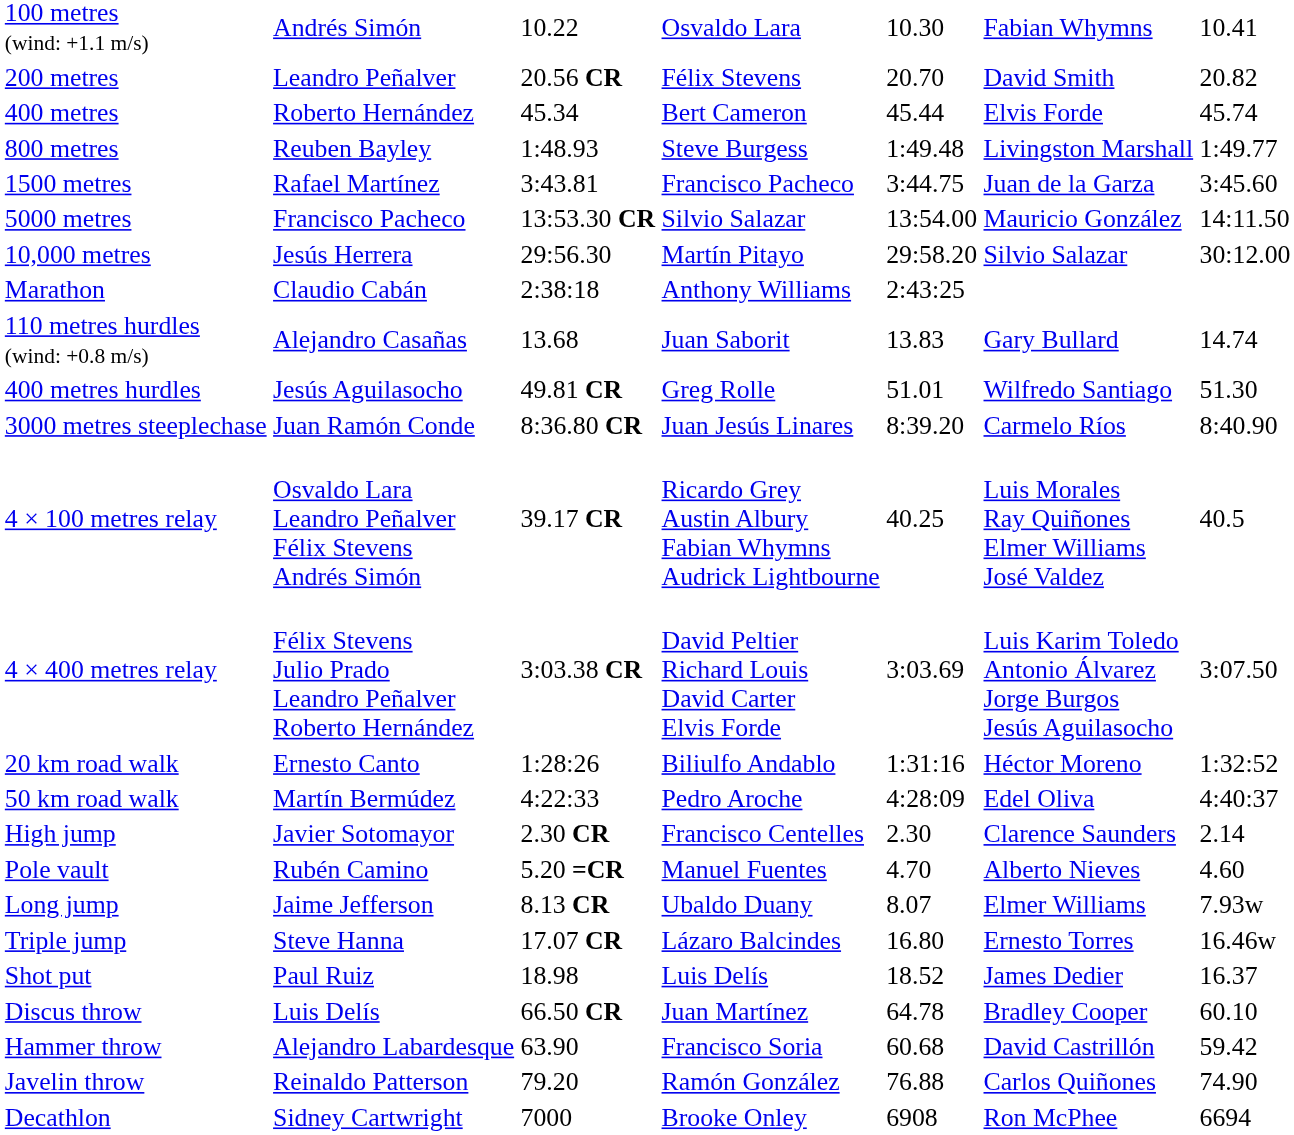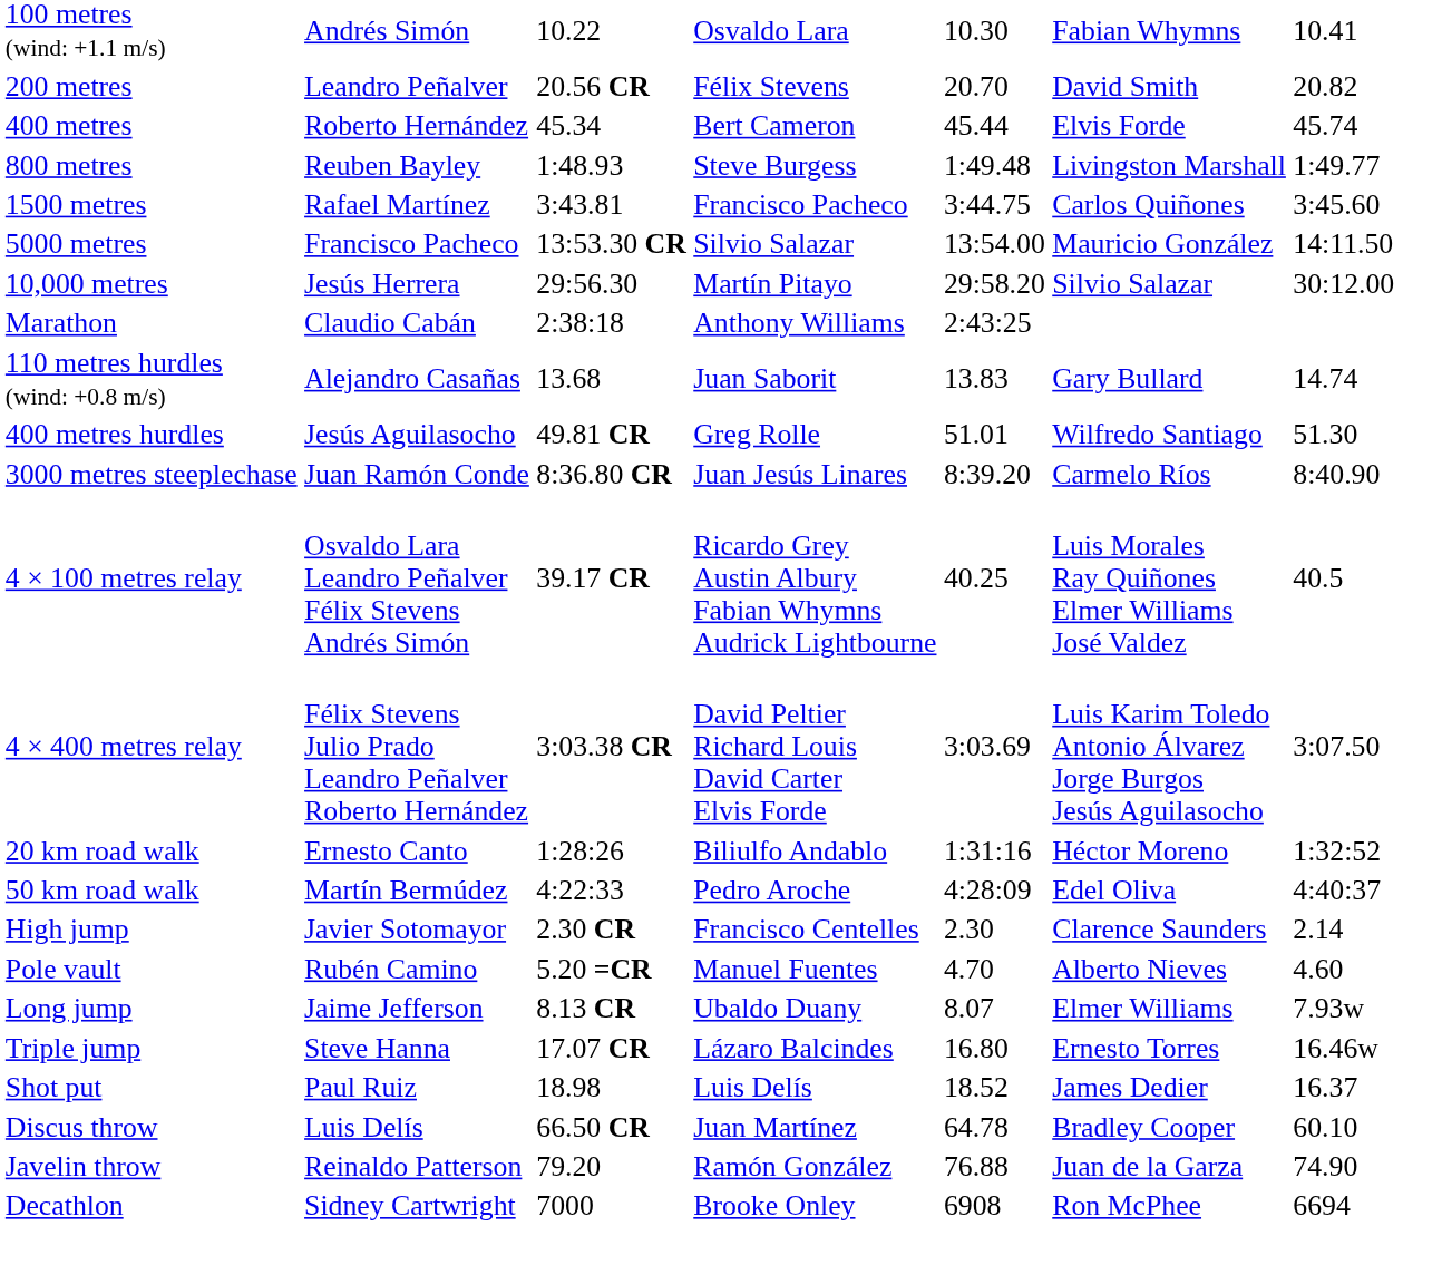 <table>
 <tr>
 <td><a href='#'>100 metres</a><br><small>(wind: +1.1 m/s)</small></td>
 <td><a href='#'>Andrés Simón</a><br> </td>
 <td>10.22</td>
 <td><a href='#'>Osvaldo Lara</a><br> </td>
 <td>10.30</td>
 <td><a href='#'>Fabian Whymns</a><br> </td>
 <td>10.41</td>
 </tr>
 <tr>
 <td><a href='#'>200 metres</a></td>
 <td><a href='#'>Leandro Peñalver</a><br> </td>
 <td>20.56 <strong>CR</strong></td>
 <td><a href='#'>Félix Stevens</a><br> </td>
 <td>20.70</td>
 <td><a href='#'>David Smith</a><br> </td>
 <td>20.82</td>
 </tr>
 <tr>
 <td><a href='#'>400 metres</a></td>
 <td><a href='#'>Roberto Hernández</a><br> </td>
 <td>45.34</td>
 <td><a href='#'>Bert Cameron</a><br> </td>
 <td>45.44</td>
 <td><a href='#'>Elvis Forde</a><br> </td>
 <td>45.74</td>
 </tr>
 <tr>
 <td><a href='#'>800 metres</a></td>
 <td><a href='#'>Reuben Bayley</a><br> </td>
 <td>1:48.93</td>
 <td><a href='#'>Steve Burgess</a><br> </td>
 <td>1:49.48</td>
 <td><a href='#'>Livingston Marshall</a><br> </td>
 <td>1:49.77</td>
 </tr>
 <tr>
 <td><a href='#'>1500 metres</a></td>
 <td><a href='#'>Rafael Martínez</a><br> </td>
 <td>3:43.81</td>
 <td><a href='#'>Francisco Pacheco</a><br> </td>
 <td>3:44.75</td>
-<td><a href='#'>Juan de la Garza</a><br> </td>
+<td><a href='#'>Carlos Quiñones</a><br> </td>
 <td>3:45.60</td>
 </tr>
 <tr>
 <td><a href='#'>5000 metres</a></td>
 <td><a href='#'>Francisco Pacheco</a><br> </td>
 <td>13:53.30 <strong>CR</strong></td>
 <td><a href='#'>Silvio Salazar</a><br> </td>
 <td>13:54.00</td>
 <td><a href='#'>Mauricio González</a><br> </td>
 <td>14:11.50</td>
 </tr>
 <tr>
 <td><a href='#'>10,000 metres</a></td>
 <td><a href='#'>Jesús Herrera</a><br> </td>
 <td>29:56.30</td>
 <td><a href='#'>Martín Pitayo</a><br> </td>
 <td>29:58.20</td>
 <td><a href='#'>Silvio Salazar</a><br> </td>
 <td>30:12.00</td>
 </tr>
 <tr>
 <td><a href='#'>Marathon</a></td>
 <td><a href='#'>Claudio Cabán</a><br> </td>
 <td>2:38:18</td>
 <td><a href='#'>Anthony Williams</a><br> </td>
 <td>2:43:25</td>
 <td></td>
 <td></td>
 </tr>
 <tr>
 <td><a href='#'>110 metres hurdles</a><br><small>(wind: +0.8 m/s)</small></td>
 <td><a href='#'>Alejandro Casañas</a><br> </td>
 <td>13.68</td>
 <td><a href='#'>Juan Saborit</a><br> </td>
 <td>13.83</td>
 <td><a href='#'>Gary Bullard</a><br> </td>
 <td>14.74</td>
 </tr>
 <tr>
 <td><a href='#'>400 metres hurdles</a></td>
 <td><a href='#'>Jesús Aguilasocho</a><br> </td>
 <td>49.81 <strong>CR</strong></td>
 <td><a href='#'>Greg Rolle</a><br> </td>
 <td>51.01</td>
 <td><a href='#'>Wilfredo Santiago</a><br> </td>
 <td>51.30</td>
 </tr>
 <tr>
 <td><a href='#'>3000 metres steeplechase</a></td>
 <td><a href='#'>Juan Ramón Conde</a><br> </td>
 <td>8:36.80 <strong>CR</strong></td>
 <td><a href='#'>Juan Jesús Linares</a><br> </td>
 <td>8:39.20</td>
 <td><a href='#'>Carmelo Ríos</a><br> </td>
 <td>8:40.90</td>
 </tr>
 <tr>
 <td><a href='#'>4 × 100 metres relay</a></td>
 <td><br><a href='#'>Osvaldo Lara</a><br><a href='#'>Leandro Peñalver</a><br><a href='#'>Félix Stevens</a><br><a href='#'>Andrés Simón</a></td>
 <td>39.17 <strong>CR</strong></td>
 <td><br><a href='#'>Ricardo Grey</a><br><a href='#'>Austin Albury</a><br><a href='#'>Fabian Whymns</a><br><a href='#'>Audrick Lightbourne</a></td>
 <td>40.25</td>
 <td><br><a href='#'>Luis Morales</a><br><a href='#'>Ray Quiñones</a><br><a href='#'>Elmer Williams</a><br><a href='#'>José Valdez</a></td>
 <td>40.5</td>
 </tr>
 <tr>
 <td><a href='#'>4 × 400 metres relay</a></td>
 <td><br><a href='#'>Félix Stevens</a><br><a href='#'>Julio Prado</a><br><a href='#'>Leandro Peñalver</a><br><a href='#'>Roberto Hernández</a></td>
 <td>3:03.38 <strong>CR</strong></td>
 <td><br><a href='#'>David Peltier</a><br><a href='#'>Richard Louis</a><br><a href='#'>David Carter</a><br><a href='#'>Elvis Forde</a></td>
 <td>3:03.69</td>
 <td><br><a href='#'>Luis Karim Toledo</a><br><a href='#'>Antonio Álvarez</a><br><a href='#'>Jorge Burgos</a><br><a href='#'>Jesús Aguilasocho</a></td>
 <td>3:07.50</td>
 </tr>
 <tr>
 <td><a href='#'>20 km road walk</a></td>
 <td><a href='#'>Ernesto Canto</a><br> </td>
 <td>1:28:26</td>
 <td><a href='#'>Biliulfo Andablo</a><br> </td>
 <td>1:31:16</td>
 <td><a href='#'>Héctor Moreno</a><br> </td>
 <td>1:32:52</td>
 </tr>
 <tr>
 <td><a href='#'>50 km road walk</a></td>
 <td><a href='#'>Martín Bermúdez</a><br> </td>
 <td>4:22:33</td>
 <td><a href='#'>Pedro Aroche</a><br> </td>
 <td>4:28:09</td>
 <td><a href='#'>Edel Oliva</a><br> </td>
 <td>4:40:37</td>
 </tr>
 <tr>
 <td><a href='#'>High jump</a></td>
 <td><a href='#'>Javier Sotomayor</a><br> </td>
 <td>2.30 <strong>CR</strong></td>
 <td><a href='#'>Francisco Centelles</a><br> </td>
 <td>2.30</td>
 <td><a href='#'>Clarence Saunders</a><br> </td>
 <td>2.14</td>
 </tr>
 <tr>
 <td><a href='#'>Pole vault</a></td>
 <td><a href='#'>Rubén Camino</a><br> </td>
 <td>5.20 <strong>=CR</strong></td>
 <td><a href='#'>Manuel Fuentes</a><br> </td>
 <td>4.70</td>
 <td><a href='#'>Alberto Nieves</a><br> </td>
 <td>4.60</td>
 </tr>
 <tr>
 <td><a href='#'>Long jump</a></td>
 <td><a href='#'>Jaime Jefferson</a><br> </td>
 <td>8.13 <strong>CR</strong></td>
 <td><a href='#'>Ubaldo Duany</a><br> </td>
 <td>8.07</td>
 <td><a href='#'>Elmer Williams</a><br> </td>
 <td>7.93w</td>
 </tr>
 <tr>
 <td><a href='#'>Triple jump</a></td>
 <td><a href='#'>Steve Hanna</a><br> </td>
 <td>17.07 <strong>CR</strong></td>
 <td><a href='#'>Lázaro Balcindes</a><br> </td>
 <td>16.80</td>
 <td><a href='#'>Ernesto Torres</a><br> </td>
 <td>16.46w</td>
 </tr>
 <tr>
 <td><a href='#'>Shot put</a></td>
 <td><a href='#'>Paul Ruiz</a><br> </td>
 <td>18.98</td>
 <td><a href='#'>Luis Delís</a><br> </td>
 <td>18.52</td>
 <td><a href='#'>James Dedier</a><br> </td>
 <td>16.37</td>
 </tr>
 <tr>
 <td><a href='#'>Discus throw</a></td>
 <td><a href='#'>Luis Delís</a><br> </td>
 <td>66.50 <strong>CR</strong></td>
 <td><a href='#'>Juan Martínez</a><br> </td>
 <td>64.78</td>
 <td><a href='#'>Bradley Cooper</a><br> </td>
 <td>60.10</td>
 </tr>
 <tr>
-<td><a href='#'>Hammer throw</a></td>
-<td><a href='#'>Alejandro Labardesque</a><br> </td>
-<td>63.90</td>
-<td><a href='#'>Francisco Soria</a><br> </td>
-<td>60.68</td>
-<td><a href='#'>David Castrillón</a><br> </td>
-<td>59.42</td>
-</tr>
-<tr>
 <td><a href='#'>Javelin throw</a></td>
 <td><a href='#'>Reinaldo Patterson</a><br> </td>
 <td>79.20</td>
 <td><a href='#'>Ramón González</a><br> </td>
 <td>76.88</td>
-<td><a href='#'>Carlos Quiñones</a><br> </td>
+<td><a href='#'>Juan de la Garza</a><br> </td>
 <td>74.90</td>
 </tr>
 <tr>
 <td><a href='#'>Decathlon</a></td>
 <td><a href='#'>Sidney Cartwright</a><br> </td>
 <td>7000</td>
 <td><a href='#'>Brooke Onley</a><br> </td>
 <td>6908</td>
 <td><a href='#'>Ron McPhee</a><br> </td>
 <td>6694</td>
 </tr>
 </table>
